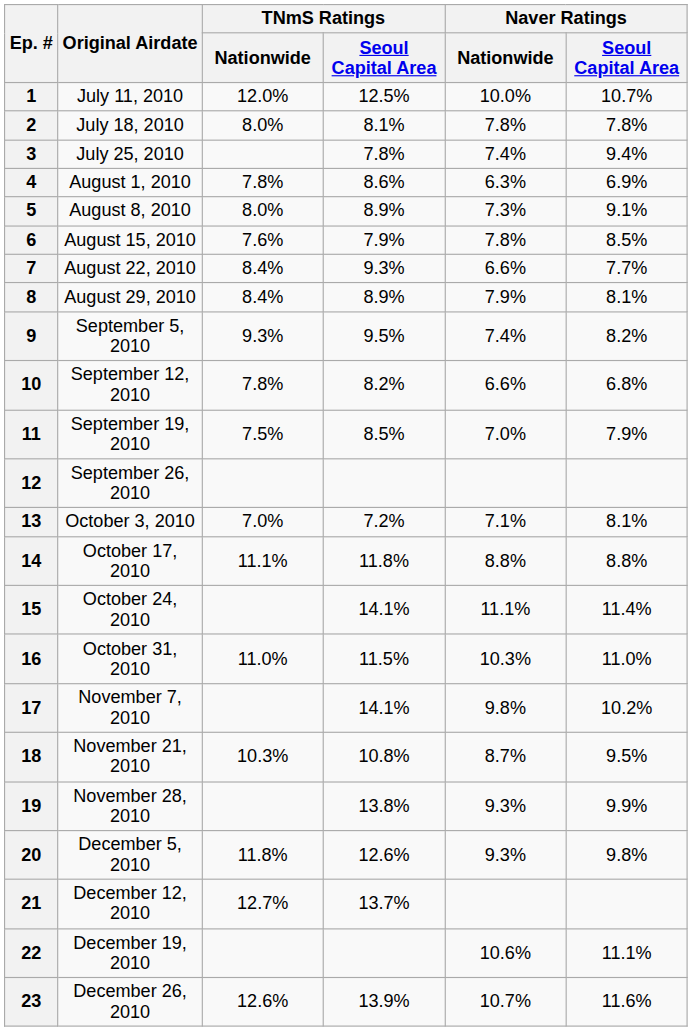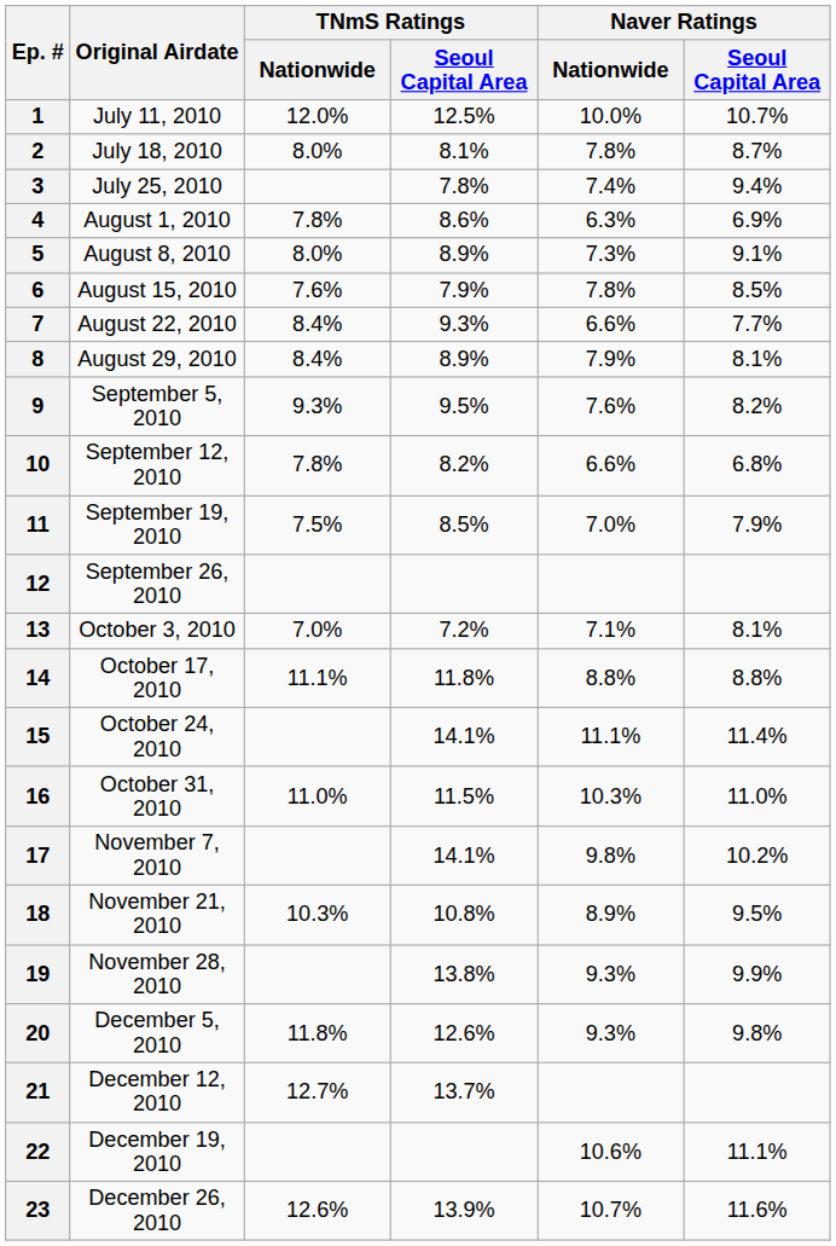 <table class=wikitable style="text-align:center">
 <tr>
 <th rowspan="2" style="width:40px;">Ep. #</th>
 <th rowspan="2" style="width:120px;">Original Airdate</th>
 <th colspan="2">TNmS Ratings</th>
 <th colspan="2">Naver Ratings</th>
 </tr>
 <tr>
 <th width=100>Nationwide</th>
 <th width=100><a href='#'>Seoul Capital Area</a></th>
 <th width=100>Nationwide</th>
 <th width=100><a href='#'>Seoul Capital Area</a></th>
 </tr>
 <tr>
 <th>1</th>
 <td>July 11, 2010</td>
 <td>12.0%</td>
 <td>12.5%</td>
 <td>10.0%</td>
 <td>10.7%</td>
 </tr>
 <tr>
 <th>2</th>
 <td>July 18, 2010</td>
 <td>8.0%</td>
 <td>8.1%</td>
 <td>7.8%</td>
-<td>7.8%</td>
+<td>8.7%</td>
 </tr>
 <tr>
 <th>3</th>
 <td>July 25, 2010</td>
 <td></td>
 <td>7.8%</td>
 <td>7.4%</td>
 <td>9.4%</td>
 </tr>
 <tr>
 <th>4</th>
 <td>August 1, 2010</td>
 <td>7.8%</td>
 <td>8.6%</td>
 <td>6.3%</td>
 <td>6.9%</td>
 </tr>
 <tr>
 <th>5</th>
 <td>August 8, 2010</td>
 <td>8.0%</td>
 <td>8.9%</td>
 <td>7.3%</td>
 <td>9.1%</td>
 </tr>
 <tr>
 <th>6</th>
 <td>August 15, 2010</td>
 <td>7.6%</td>
 <td>7.9%</td>
 <td>7.8%</td>
 <td>8.5%</td>
 </tr>
 <tr>
 <th>7</th>
 <td>August 22, 2010</td>
 <td>8.4%</td>
 <td>9.3%</td>
 <td>6.6%</td>
 <td>7.7%</td>
 </tr>
 <tr>
 <th>8</th>
 <td>August 29, 2010</td>
 <td>8.4%</td>
 <td>8.9%</td>
 <td>7.9%</td>
 <td>8.1%</td>
 </tr>
 <tr>
 <th>9</th>
 <td>September 5, 2010</td>
 <td>9.3%</td>
 <td>9.5%</td>
-<td>7.4%</td>
+<td>7.6%</td>
 <td>8.2%</td>
 </tr>
 <tr>
 <th>10</th>
 <td>September 12, 2010</td>
 <td>7.8%</td>
 <td>8.2%</td>
 <td>6.6%</td>
 <td>6.8%</td>
 </tr>
 <tr>
 <th>11</th>
 <td>September 19, 2010</td>
 <td>7.5%</td>
 <td>8.5%</td>
 <td>7.0%</td>
 <td>7.9%</td>
 </tr>
 <tr>
 <th>12</th>
 <td>September 26, 2010</td>
 <td></td>
 <td></td>
 <td></td>
 <td></td>
 </tr>
 <tr>
 <th>13</th>
 <td>October 3, 2010</td>
 <td>7.0%</td>
 <td>7.2%</td>
 <td>7.1%</td>
 <td>8.1%</td>
 </tr>
 <tr>
 <th>14</th>
 <td>October 17, 2010</td>
 <td>11.1%</td>
 <td>11.8%</td>
 <td>8.8%</td>
 <td>8.8%</td>
 </tr>
 <tr>
 <th>15</th>
 <td>October 24, 2010</td>
 <td></td>
 <td>14.1%</td>
 <td>11.1%</td>
 <td>11.4%</td>
 </tr>
 <tr>
 <th>16</th>
 <td>October 31, 2010</td>
 <td>11.0%</td>
 <td>11.5%</td>
 <td>10.3%</td>
 <td>11.0%</td>
 </tr>
 <tr>
 <th>17</th>
 <td>November 7, 2010</td>
 <td></td>
 <td>14.1%</td>
 <td>9.8%</td>
 <td>10.2%</td>
 </tr>
 <tr>
 <th>18</th>
 <td>November 21, 2010</td>
 <td>10.3%</td>
 <td>10.8%</td>
-<td>8.7%</td>
+<td>8.9%</td>
 <td>9.5%</td>
 </tr>
 <tr>
 <th>19</th>
 <td>November 28, 2010</td>
 <td></td>
 <td>13.8%</td>
 <td>9.3%</td>
 <td>9.9%</td>
 </tr>
 <tr>
 <th>20</th>
 <td>December 5, 2010</td>
 <td>11.8%</td>
 <td>12.6%</td>
 <td>9.3%</td>
 <td>9.8%</td>
 </tr>
 <tr>
 <th>21</th>
 <td>December 12, 2010</td>
 <td>12.7%</td>
 <td>13.7%</td>
 <td></td>
 <td></td>
 </tr>
 <tr>
 <th>22</th>
 <td>December 19, 2010</td>
 <td></td>
 <td></td>
 <td>10.6%</td>
 <td>11.1%</td>
 </tr>
 <tr>
 <th>23</th>
 <td>December 26, 2010</td>
 <td>12.6%</td>
 <td>13.9%</td>
 <td>10.7%</td>
 <td>11.6%</td>
 </tr>
 </table>
